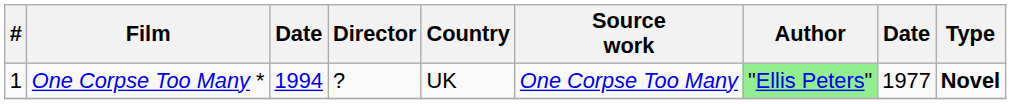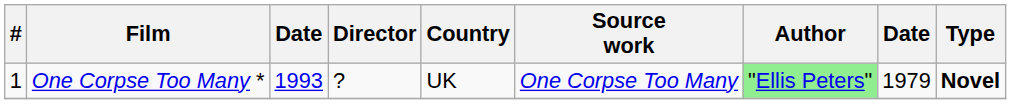 <table class="wikitable">
 <tr>
 <th>#</th>
 <th>Film</th>
 <th>Date</th>
 <th>Director</th>
 <th>Country</th>
 <th>Source<br>work</th>
 <th>Author</th>
 <th>Date</th>
 <th>Type</th>
 </tr>
 <tr>
 <td>1</td>
 <td><em><a href='#'>One Corpse Too Many</a></em> *</td>
-<td><a href='#'>1994</a></td>
+<td><a href='#'>1993</a></td>
 <td>?</td>
 <td>UK</td>
 <td><em><a href='#'>One Corpse Too Many</a></em></td>
 <td style="background: lightgreen;">"<a href='#'>Ellis Peters</a>"</td>
-<td>1977</td>
+<td>1979</td>
 <td><strong>Novel</strong></td>
 </tr>
 <tr>
 </tr>
 </table>
